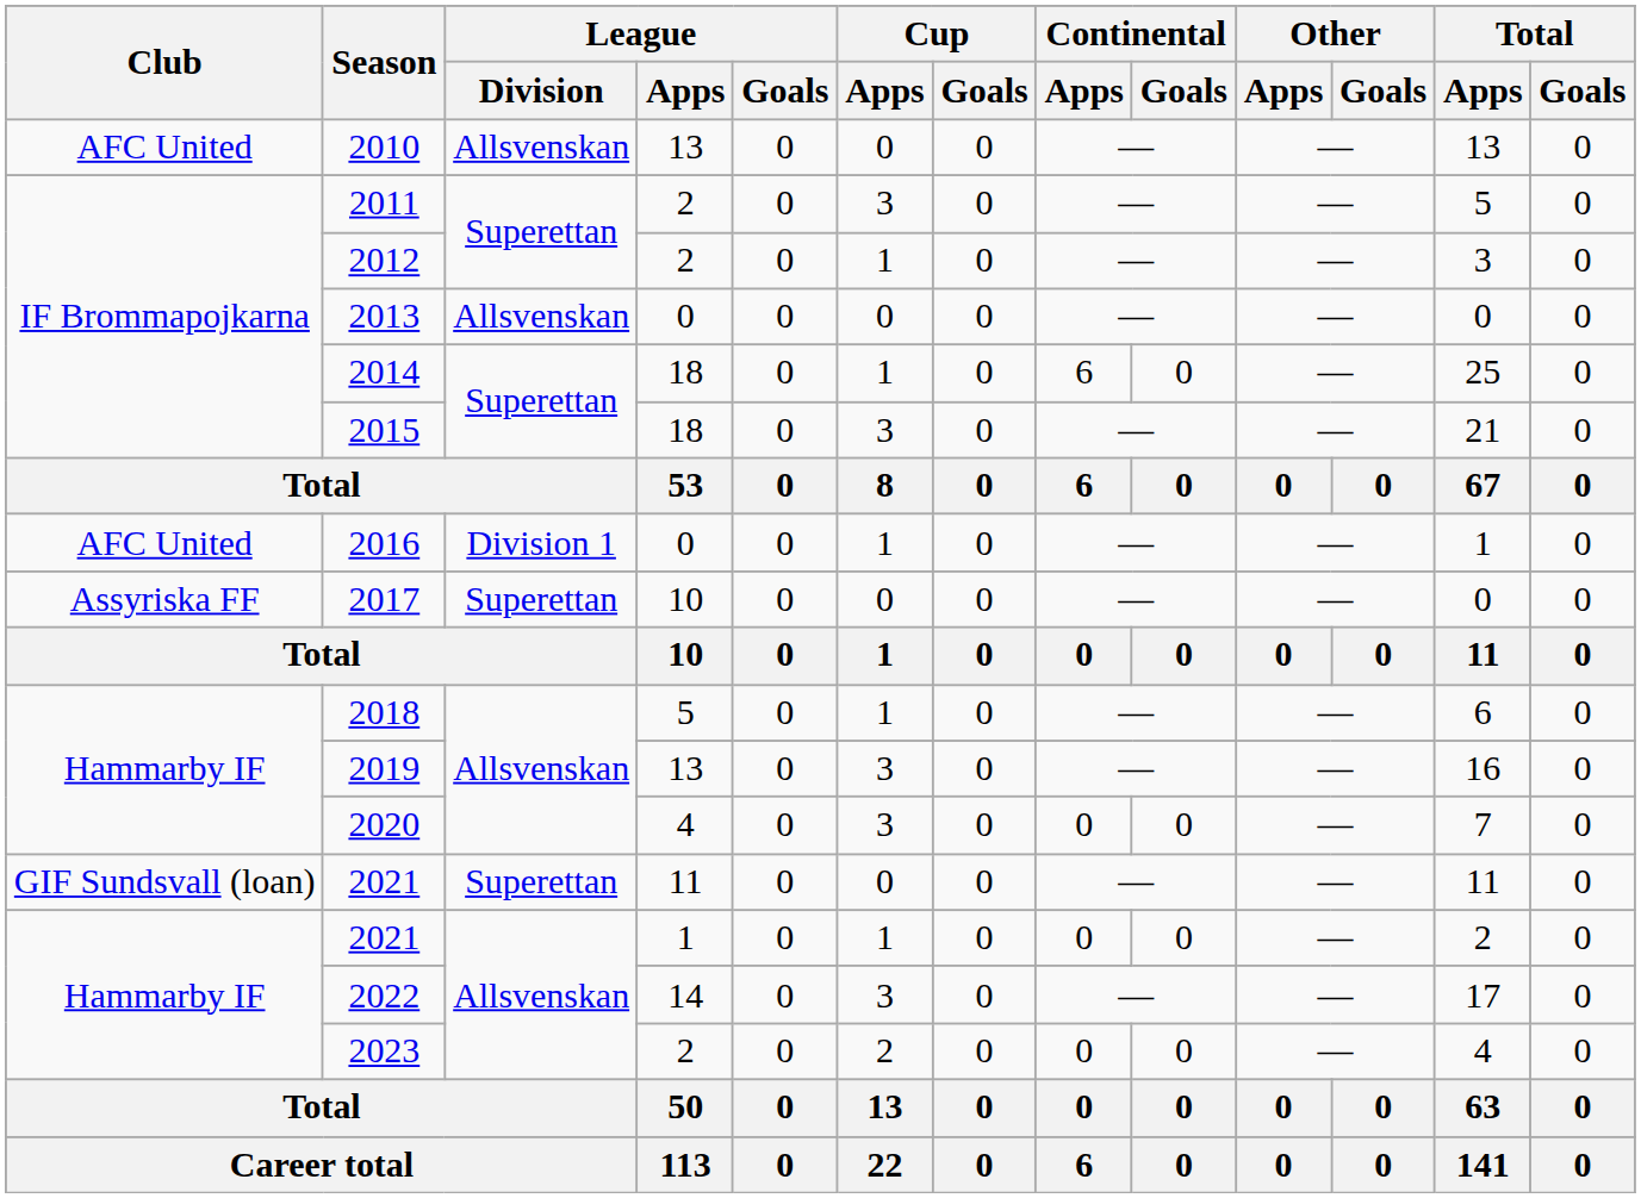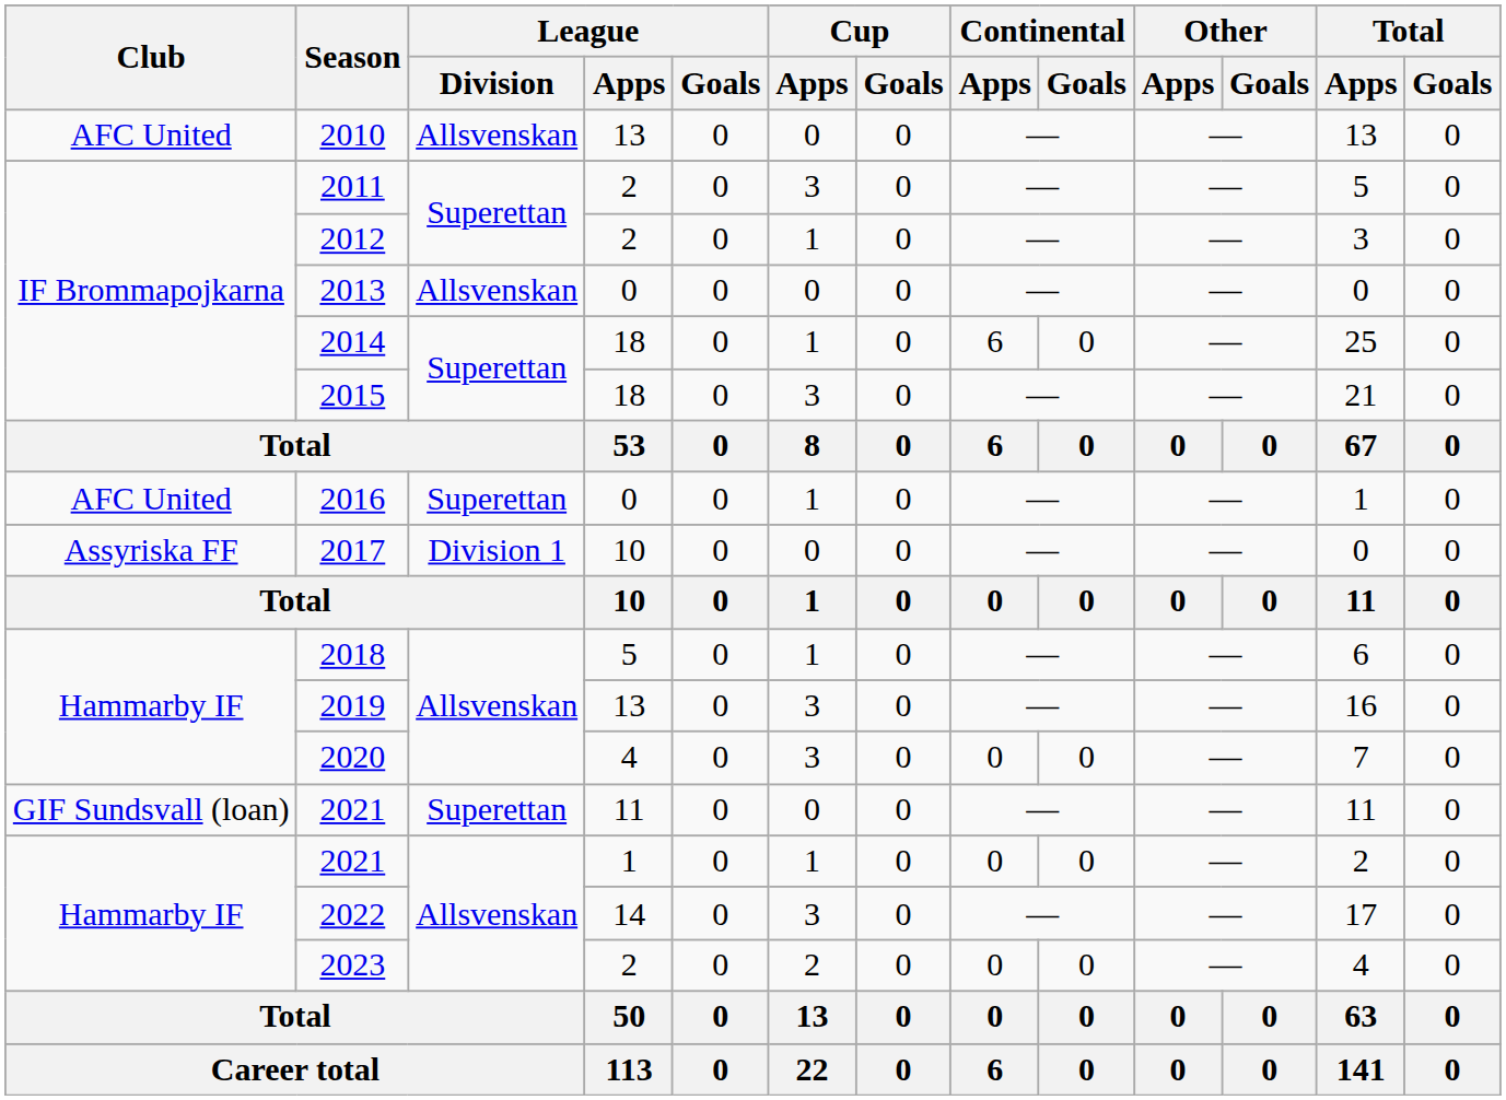 <table class="wikitable" style="text-align:center">
 <tr>
 <th rowspan="2">Club</th>
 <th rowspan="2">Season</th>
 <th colspan="3">League</th>
 <th colspan="2">Cup</th>
 <th colspan="2">Continental</th>
 <th colspan="2">Other</th>
 <th colspan="2">Total</th>
 </tr>
 <tr>
 <th>Division</th>
 <th>Apps</th>
 <th>Goals</th>
 <th>Apps</th>
 <th>Goals</th>
 <th>Apps</th>
 <th>Goals</th>
 <th>Apps</th>
 <th>Goals</th>
 <th>Apps</th>
 <th>Goals</th>
 </tr>
 <tr>
 <td><a href='#'>AFC United</a></td>
 <td><a href='#'>2010</a></td>
 <td><a href='#'>Allsvenskan</a></td>
 <td>13</td>
 <td>0</td>
 <td>0</td>
 <td>0</td>
 <td colspan="2">—</td>
 <td colspan="2">—</td>
 <td>13</td>
 <td>0</td>
 </tr>
 <tr>
 <td rowspan="5"><a href='#'>IF Brommapojkarna</a></td>
 <td><a href='#'>2011</a></td>
 <td rowspan="2"><a href='#'>Superettan</a></td>
 <td>2</td>
 <td>0</td>
 <td>3</td>
 <td>0</td>
 <td colspan="2">—</td>
 <td colspan="2">—</td>
 <td>5</td>
 <td>0</td>
 </tr>
 <tr>
 <td><a href='#'>2012</a></td>
 <td>2</td>
 <td>0</td>
 <td>1</td>
 <td>0</td>
 <td colspan="2">—</td>
 <td colspan="2">—</td>
 <td>3</td>
 <td>0</td>
 </tr>
 <tr>
 <td><a href='#'>2013</a></td>
 <td><a href='#'>Allsvenskan</a></td>
 <td>0</td>
 <td>0</td>
 <td>0</td>
 <td>0</td>
 <td colspan="2">—</td>
 <td colspan="2">—</td>
 <td>0</td>
 <td>0</td>
 </tr>
 <tr>
 <td><a href='#'>2014</a></td>
 <td rowspan="2"><a href='#'>Superettan</a></td>
 <td>18</td>
 <td>0</td>
 <td>1</td>
 <td>0</td>
 <td>6</td>
 <td>0</td>
 <td colspan="2">—</td>
 <td>25</td>
 <td>0</td>
 </tr>
 <tr>
 <td><a href='#'>2015</a></td>
 <td>18</td>
 <td>0</td>
 <td>3</td>
 <td>0</td>
 <td colspan="2">—</td>
 <td colspan="2">—</td>
 <td>21</td>
 <td>0</td>
 </tr>
 <tr>
 <th colspan="3">Total</th>
 <th>53</th>
 <th>0</th>
 <th>8</th>
 <th>0</th>
 <th>6</th>
 <th>0</th>
 <th>0</th>
 <th>0</th>
 <th>67</th>
 <th>0</th>
 </tr>
 <tr>
 <td><a href='#'>AFC United</a></td>
 <td><a href='#'>2016</a></td>
-<td><a href='#'>Division 1</a></td>
+<td><a href='#'>Superettan</a></td>
 <td>0</td>
 <td>0</td>
 <td>1</td>
 <td>0</td>
 <td colspan="2">—</td>
 <td colspan="2">—</td>
 <td>1</td>
 <td>0</td>
 </tr>
 <tr>
 <td><a href='#'>Assyriska FF</a></td>
 <td><a href='#'>2017</a></td>
-<td><a href='#'>Superettan</a></td>
+<td><a href='#'>Division 1</a></td>
 <td>10</td>
 <td>0</td>
 <td>0</td>
 <td>0</td>
 <td colspan="2">—</td>
 <td colspan="2">—</td>
 <td>0</td>
 <td>0</td>
 </tr>
 <tr>
 <th colspan="3">Total</th>
 <th>10</th>
 <th>0</th>
 <th>1</th>
 <th>0</th>
 <th>0</th>
 <th>0</th>
 <th>0</th>
 <th>0</th>
 <th>11</th>
 <th>0</th>
 </tr>
 <tr>
 <td rowspan="3"><a href='#'>Hammarby IF</a></td>
 <td><a href='#'>2018</a></td>
 <td rowspan="3"><a href='#'>Allsvenskan</a></td>
 <td>5</td>
 <td>0</td>
 <td>1</td>
 <td>0</td>
 <td colspan="2">—</td>
 <td colspan="2">—</td>
 <td>6</td>
 <td>0</td>
 </tr>
 <tr>
 <td><a href='#'>2019</a></td>
 <td>13</td>
 <td>0</td>
 <td>3</td>
 <td>0</td>
 <td colspan="2">—</td>
 <td colspan="2">—</td>
 <td>16</td>
 <td>0</td>
 </tr>
 <tr>
 <td><a href='#'>2020</a></td>
 <td>4</td>
 <td>0</td>
 <td>3</td>
 <td>0</td>
 <td>0</td>
 <td>0</td>
 <td colspan="2">—</td>
 <td>7</td>
 <td>0</td>
 </tr>
 <tr>
 <td><a href='#'>GIF Sundsvall</a> (loan)</td>
 <td><a href='#'>2021</a></td>
 <td><a href='#'>Superettan</a></td>
 <td>11</td>
 <td>0</td>
 <td>0</td>
 <td>0</td>
 <td colspan="2">—</td>
 <td colspan="2">—</td>
 <td>11</td>
 <td>0</td>
 </tr>
 <tr>
 <td rowspan="3"><a href='#'>Hammarby IF</a></td>
 <td><a href='#'>2021</a></td>
 <td rowspan="3"><a href='#'>Allsvenskan</a></td>
 <td>1</td>
 <td>0</td>
 <td>1</td>
 <td>0</td>
 <td>0</td>
 <td>0</td>
 <td colspan="2">—</td>
 <td>2</td>
 <td>0</td>
 </tr>
 <tr>
 <td><a href='#'>2022</a></td>
 <td>14</td>
 <td>0</td>
 <td>3</td>
 <td>0</td>
 <td colspan="2">—</td>
 <td colspan="2">—</td>
 <td>17</td>
 <td>0</td>
 </tr>
 <tr>
 <td><a href='#'>2023</a></td>
 <td>2</td>
 <td>0</td>
 <td>2</td>
 <td>0</td>
 <td>0</td>
 <td>0</td>
 <td colspan="2">—</td>
 <td>4</td>
 <td>0</td>
 </tr>
 <tr>
 <th colspan="3">Total</th>
 <th>50</th>
 <th>0</th>
 <th>13</th>
 <th>0</th>
 <th>0</th>
 <th>0</th>
 <th>0</th>
 <th>0</th>
 <th>63</th>
 <th>0</th>
 </tr>
 <tr>
 <th colspan="3">Career total</th>
 <th>113</th>
 <th>0</th>
 <th>22</th>
 <th>0</th>
 <th>6</th>
 <th>0</th>
 <th>0</th>
 <th>0</th>
 <th>141</th>
 <th>0</th>
 </tr>
 </table>
